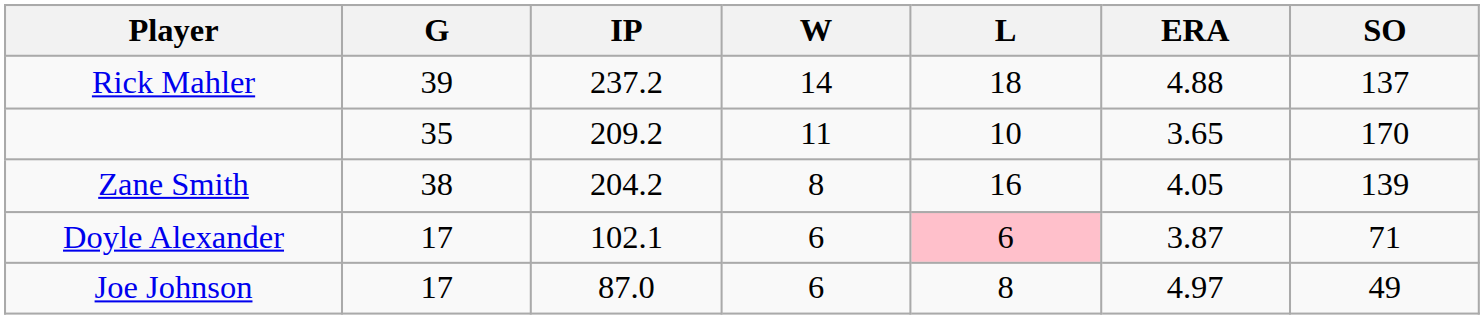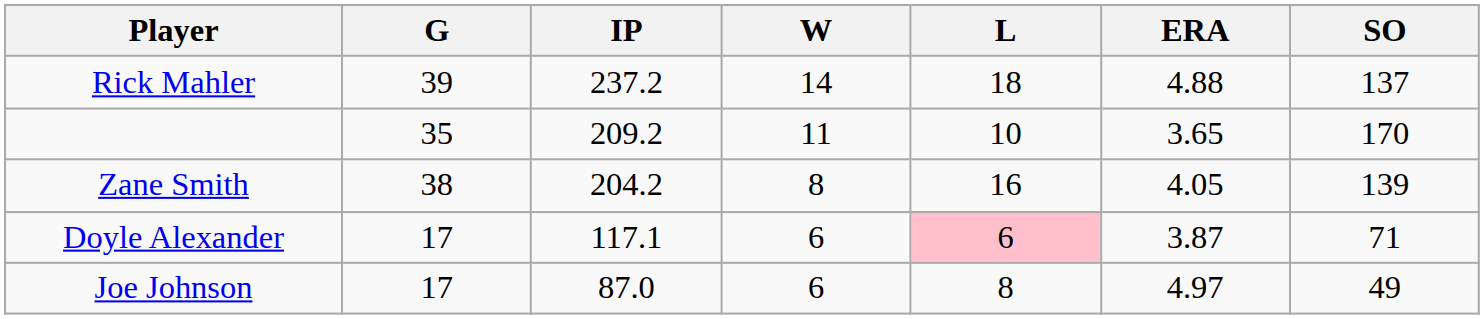 <table class="wikitable sortable">
 <tr>
 <th bgcolor="#DDDDFF" width="16%">Player</th>
 <th bgcolor="#DDDDFF" width="9%">G</th>
 <th bgcolor="#DDDDFF" width="9%">IP</th>
 <th bgcolor="#DDDDFF" width="9%">W</th>
 <th bgcolor="#DDDDFF" width="9%">L</th>
 <th bgcolor="#DDDDFF" width="9%">ERA</th>
 <th bgcolor="#DDDDFF" width="9%">SO</th>
 </tr>
 <tr align="center">
 <td><a href='#'>Rick Mahler</a></td>
 <td>39</td>
 <td>237.2</td>
 <td>14</td>
 <td>18</td>
 <td>4.88</td>
 <td>137</td>
 </tr>
 <tr align=center>
 <td></td>
 <td>35</td>
 <td>209.2</td>
 <td>11</td>
 <td>10</td>
 <td>3.65</td>
 <td>170</td>
 </tr>
 <tr align="center">
 <td><a href='#'>Zane Smith</a></td>
 <td>38</td>
 <td>204.2</td>
 <td>8</td>
 <td>16</td>
 <td>4.05</td>
 <td>139</td>
 </tr>
 <tr align=center>
 <td><a href='#'>Doyle Alexander</a></td>
 <td>17</td>
-<td>102.1</td>
+<td>117.1</td>
 <td>6</td>
 <td style="background: pink;">6</td>
 <td>3.87</td>
 <td>71</td>
 </tr>
 <tr align=center>
 <td><a href='#'>Joe Johnson</a></td>
 <td>17</td>
 <td>87.0</td>
 <td>6</td>
 <td>8</td>
 <td>4.97</td>
 <td>49</td>
 </tr>
 </table>
